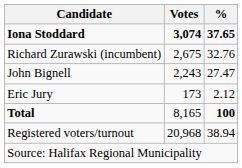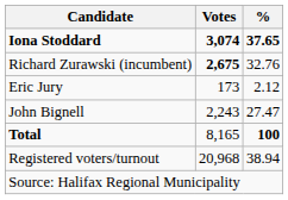 <table class=wikitable style=text-align:right>
 <tr>
 <th>Candidate</th>
 <th>Votes</th>
 <th>%</th>
 </tr>
 <tr>
 <td align=left><strong>Iona Stoddard</strong></td>
 <td><strong>3,074</strong></td>
 <td><strong>37.65</strong></td>
 </tr>
 <tr>
 <td align=left>Richard Zurawski (incumbent)</td>
-<td>2,675</td>
+<td><strong>2,675</strong></td>
 <td>32.76</td>
+</tr>
+<tr>
+<td align=left>Eric Jury</td>
+<td>173</td>
+<td>2.12</td>
 </tr>
 <tr>
 <td align=left>John Bignell</td>
 <td>2,243</td>
 <td>27.47</td>
-</tr>
-<tr>
-<td align=left>Eric Jury</td>
-<td>173</td>
-<td>2.12</td>
 </tr>
 <tr>
 <td align=left><strong>Total</strong></td>
 <td>8,165</td>
 <td><strong>100</strong></td>
 </tr>
 <tr>
 <td align=left>Registered voters/turnout</td>
 <td>20,968</td>
 <td>38.94</td>
 </tr>
 <tr>
 <td align=left colspan=3>Source: Halifax Regional Municipality</td>
 </tr>
 </table>
